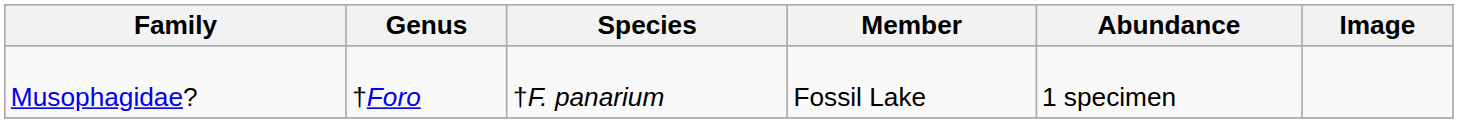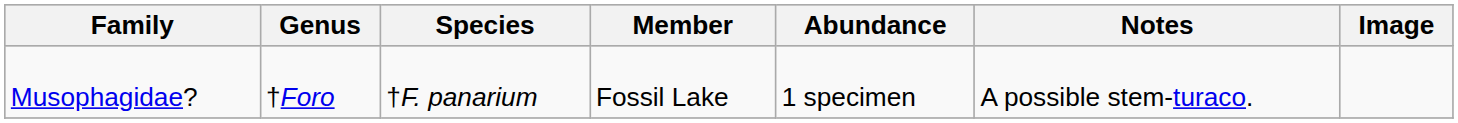 <table class="wikitable" style="margin:auto;width:100%;">
 <tr>
 <th>Family</th>
 <th>Genus</th>
 <th>Species</th>
 <th>Member</th>
 <th>Abundance</th>
+<th>Notes</th>
 <th>Image</th>
 </tr>
 <tr>
 <td><br><a href='#'>Musophagidae</a>?</td>
 <td><br>†<em><a href='#'>Foro</a></em></td>
 <td><br>†<em>F. panarium</em></td>
 <td><br>Fossil Lake</td>
 <td><br>1 specimen</td>
+<td><br>A possible stem-<a href='#'>turaco</a>.</td>
 <td><br></td>
 </tr>
 </table>
